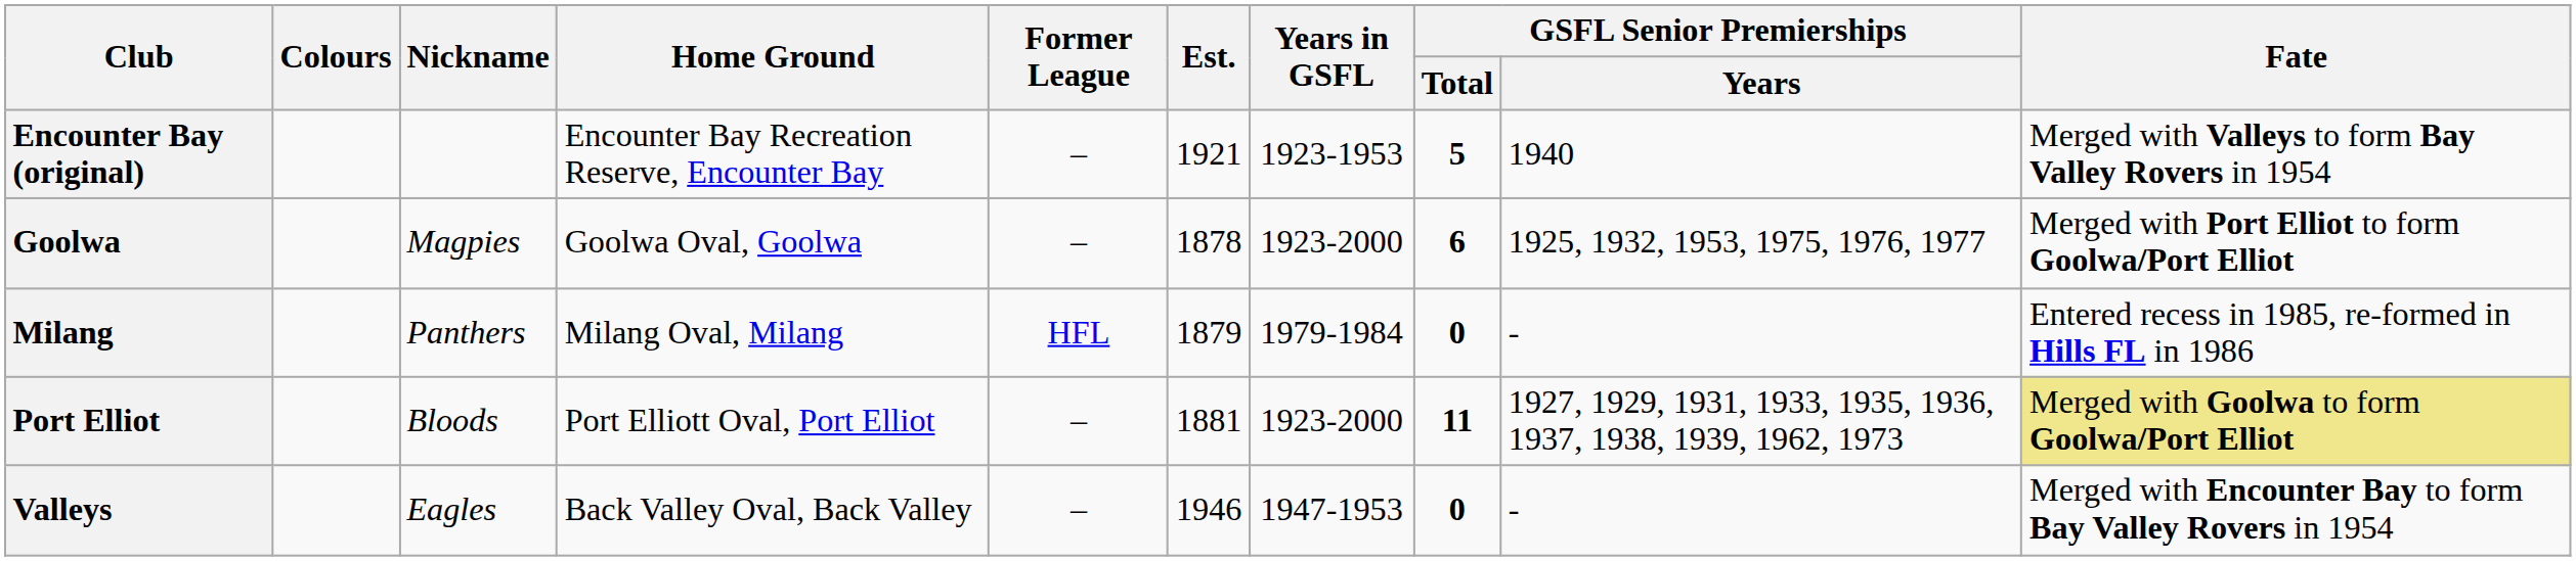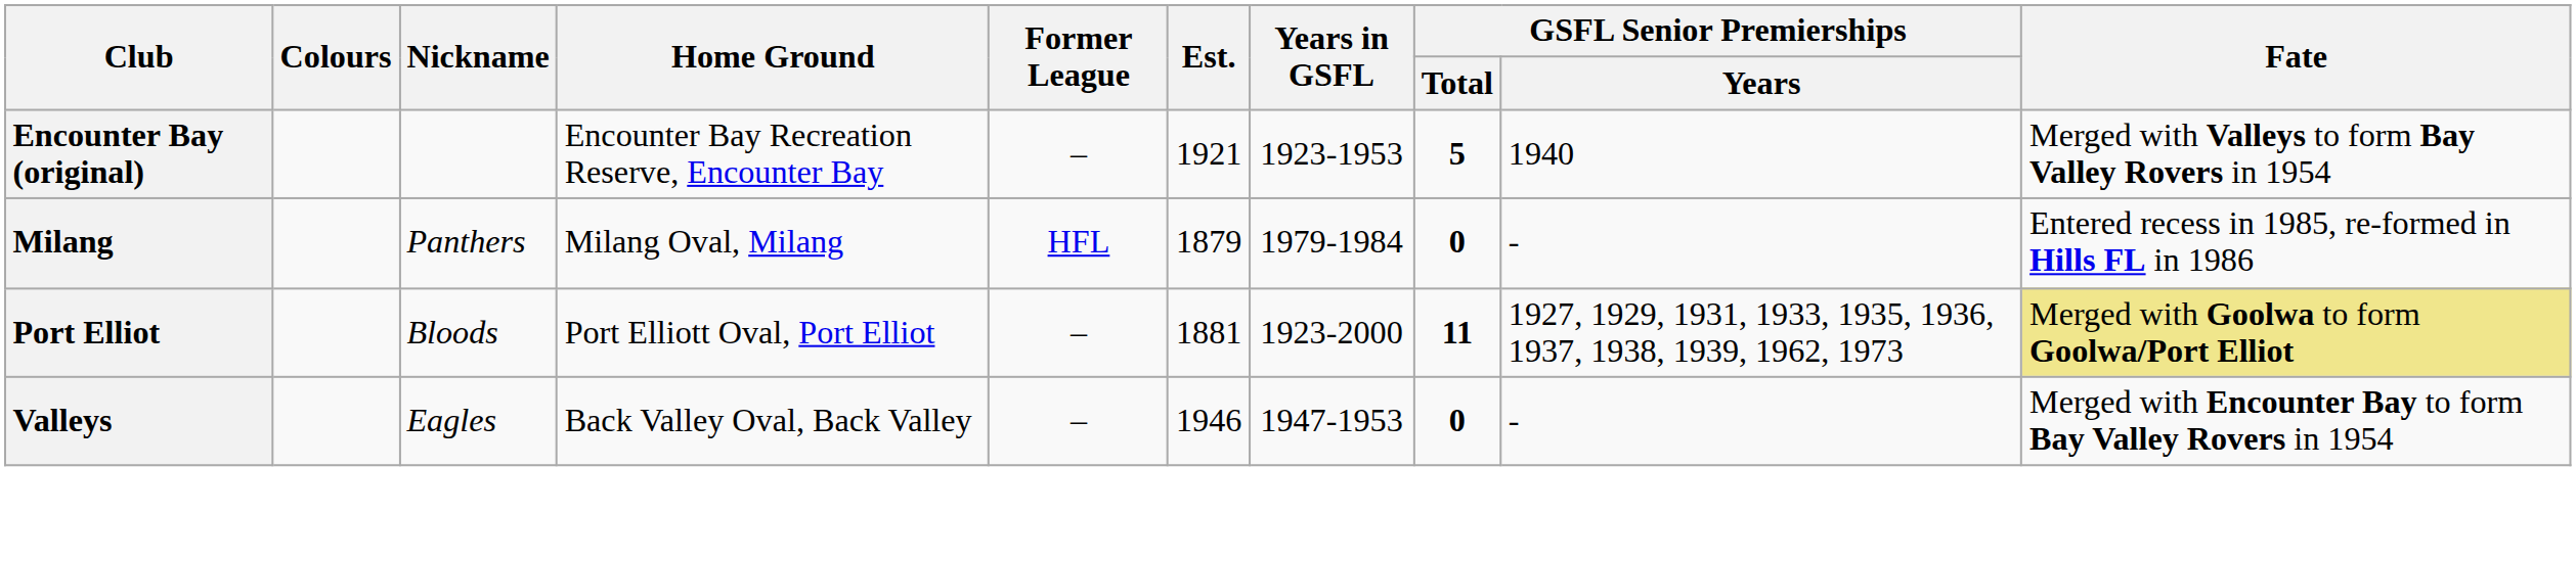 <table class="wikitable sortable">
 <tr>
 <th rowspan="2">Club</th>
 <th rowspan="2">Colours</th>
 <th rowspan="2">Nickname</th>
 <th rowspan="2">Home Ground</th>
 <th rowspan="2">Former League</th>
 <th rowspan="2">Est.</th>
 <th rowspan="2">Years in GSFL</th>
 <th colspan="2">GSFL Senior Premierships</th>
 <th rowspan="2">Fate</th>
 </tr>
 <tr>
 <th>Total</th>
 <th>Years </th>
 </tr>
 <tr>
 <th style="text-align:left">Encounter Bay (original)</th>
 <td align="center"></td>
 <td></td>
 <td>Encounter Bay Recreation Reserve, <a href='#'>Encounter Bay</a></td>
 <td align="center">–</td>
 <td align="center">1921</td>
 <td align="center">1923-1953</td>
 <td align="center"><strong>5</strong></td>
 <td>1940</td>
 <td>Merged with <strong>Valleys</strong> to form <strong>Bay Valley Rovers</strong> in 1954</td>
-</tr>
-<tr>
-<th style="text-align:left">Goolwa</th>
-<td></td>
-<td><em>Magpies</em></td>
-<td>Goolwa Oval, <a href='#'>Goolwa</a></td>
-<td align="center">–</td>
-<td align="center">1878</td>
-<td align="center">1923-2000</td>
-<td align="center"><strong>6</strong></td>
-<td>1925, 1932, 1953, 1975, 1976, 1977</td>
-<td>Merged with <strong>Port Elliot</strong> to form <strong>Goolwa/Port Elliot</strong></td>
 </tr>
 <tr>
 <th style="text-align:left">Milang</th>
 <td></td>
 <td><em>Panthers</em></td>
 <td>Milang Oval, <a href='#'>Milang</a></td>
 <td align="center"><a href='#'>HFL</a></td>
 <td align="center">1879</td>
 <td align="center">1979-1984</td>
 <td align="center"><strong>0</strong></td>
 <td>-</td>
 <td>Entered recess in 1985, re-formed in <a href='#'><strong>Hills FL</strong></a> in 1986</td>
 </tr>
 <tr>
 <th style="text-align:left">Port Elliot</th>
 <td></td>
 <td><em>Bloods</em></td>
 <td>Port Elliott Oval, <a href='#'>Port Elliot</a></td>
 <td align="center">–</td>
 <td align="center">1881</td>
 <td align="center">1923-2000</td>
 <td align="center"><strong>11</strong></td>
 <td>1927, 1929, 1931, 1933, 1935, 1936, 1937, 1938, 1939, 1962, 1973</td>
 <td style="background: khaki;">Merged with <strong>Goolwa</strong> to form <strong>Goolwa/Port Elliot</strong></td>
 </tr>
 <tr>
 <th style="text-align:left">Valleys</th>
 <td></td>
 <td><em>Eagles</em></td>
 <td>Back Valley Oval, Back Valley</td>
 <td align="center">–</td>
 <td align="center">1946</td>
 <td align="center">1947-1953</td>
 <td align="center"><strong>0</strong></td>
 <td>-</td>
 <td>Merged with <strong>Encounter Bay</strong> to form <strong>Bay Valley Rovers</strong> in 1954</td>
 </tr>
 </table>
